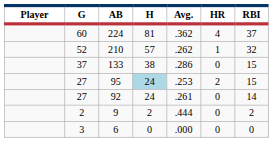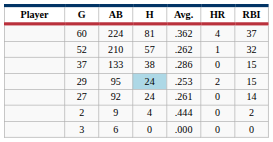 <table class="wikitable sortable">
 <tr>
 <th style="background:#FFFFFF; border-top:#023465 5px solid; border-bottom:#ba313c 5px solid;" width="16%">Player</th>
 <th style="background:#FFFFFF; border-top:#023465 5px solid; border-bottom:#ba313c 5px solid;" width="9%">G</th>
 <th style="background:#FFFFFF; border-top:#023465 5px solid; border-bottom:#ba313c 5px solid;" width="9%">AB</th>
 <th style="background:#FFFFFF; border-top:#023465 5px solid; border-bottom:#ba313c 5px solid;" width="9%">H</th>
 <th style="background:#FFFFFF; border-top:#023465 5px solid; border-bottom:#ba313c 5px solid;" width="9%">Avg.</th>
 <th style="background:#FFFFFF; border-top:#023465 5px solid; border-bottom:#ba313c 5px solid;" width="9%">HR</th>
 <th style="background:#FFFFFF; border-top:#023465 5px solid; border-bottom:#ba313c 5px solid;" width="9%">RBI</th>
 </tr>
 <tr align="center">
 <td></td>
 <td>60</td>
 <td>224</td>
 <td>81</td>
 <td>.362</td>
 <td>4</td>
 <td>37</td>
 </tr>
 <tr align="center">
 <td></td>
 <td>52</td>
 <td>210</td>
 <td>57</td>
 <td>.262</td>
 <td>1</td>
 <td>32</td>
 </tr>
 <tr align="center">
 <td></td>
 <td>37</td>
 <td>133</td>
 <td>38</td>
 <td>.286</td>
 <td>0</td>
 <td>15</td>
 </tr>
 <tr align="center">
 <td></td>
-<td>27</td>
+<td>29</td>
 <td>95</td>
 <td style="background: lightblue;">24</td>
 <td>.253</td>
 <td>2</td>
 <td>15</td>
 </tr>
 <tr align="center">
 <td></td>
 <td>27</td>
 <td>92</td>
 <td>24</td>
 <td>.261</td>
 <td>0</td>
 <td>14</td>
 </tr>
 <tr align="center">
 <td></td>
 <td>2</td>
 <td>9</td>
-<td>2</td>
+<td>4</td>
 <td>.444</td>
 <td>0</td>
 <td>2</td>
 </tr>
 <tr align="center">
 <td></td>
 <td>3</td>
 <td>6</td>
 <td>0</td>
 <td>.000</td>
 <td>0</td>
 <td>0</td>
 </tr>
 </table>
